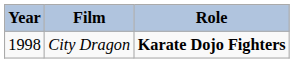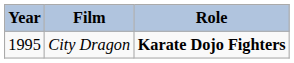 <table class="wikitable" style="font-size:95%;">
 <tr>
 <th style="background:#B0C4DE;">Year</th>
 <th style="background:#B0C4DE;">Film</th>
 <th style="background:#B0C4DE;">Role</th>
 </tr>
 <tr>
-<td>1998</td>
+<td>1995</td>
 <td><em>City Dragon</em></td>
 <td><strong>Karate Dojo Fighters</strong></td>
 </tr>
 </table>
